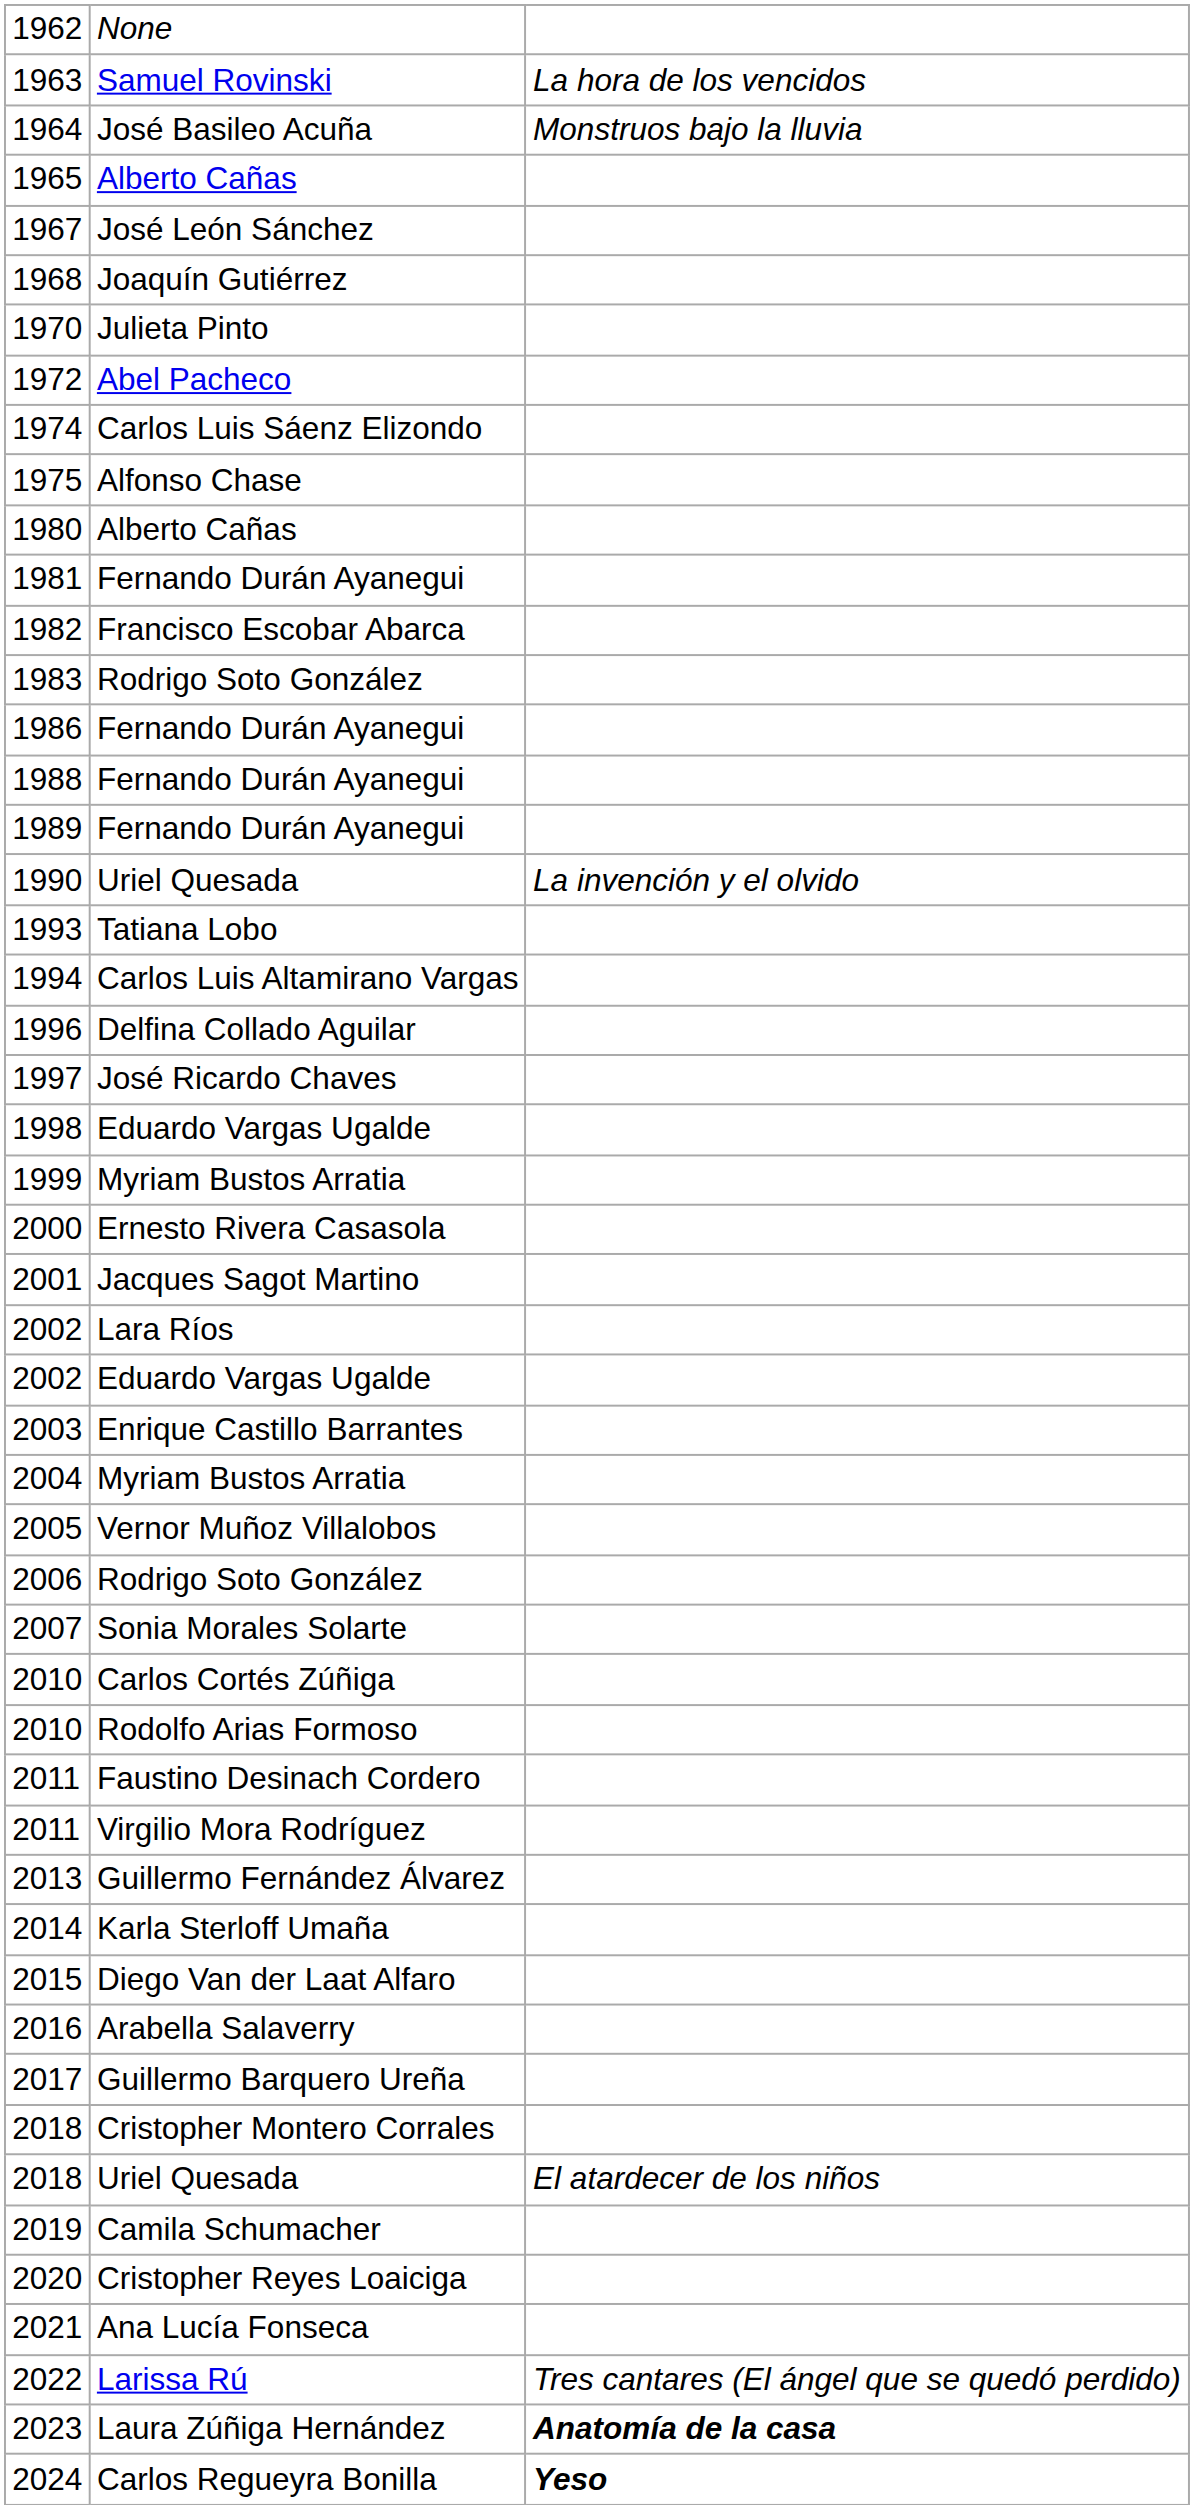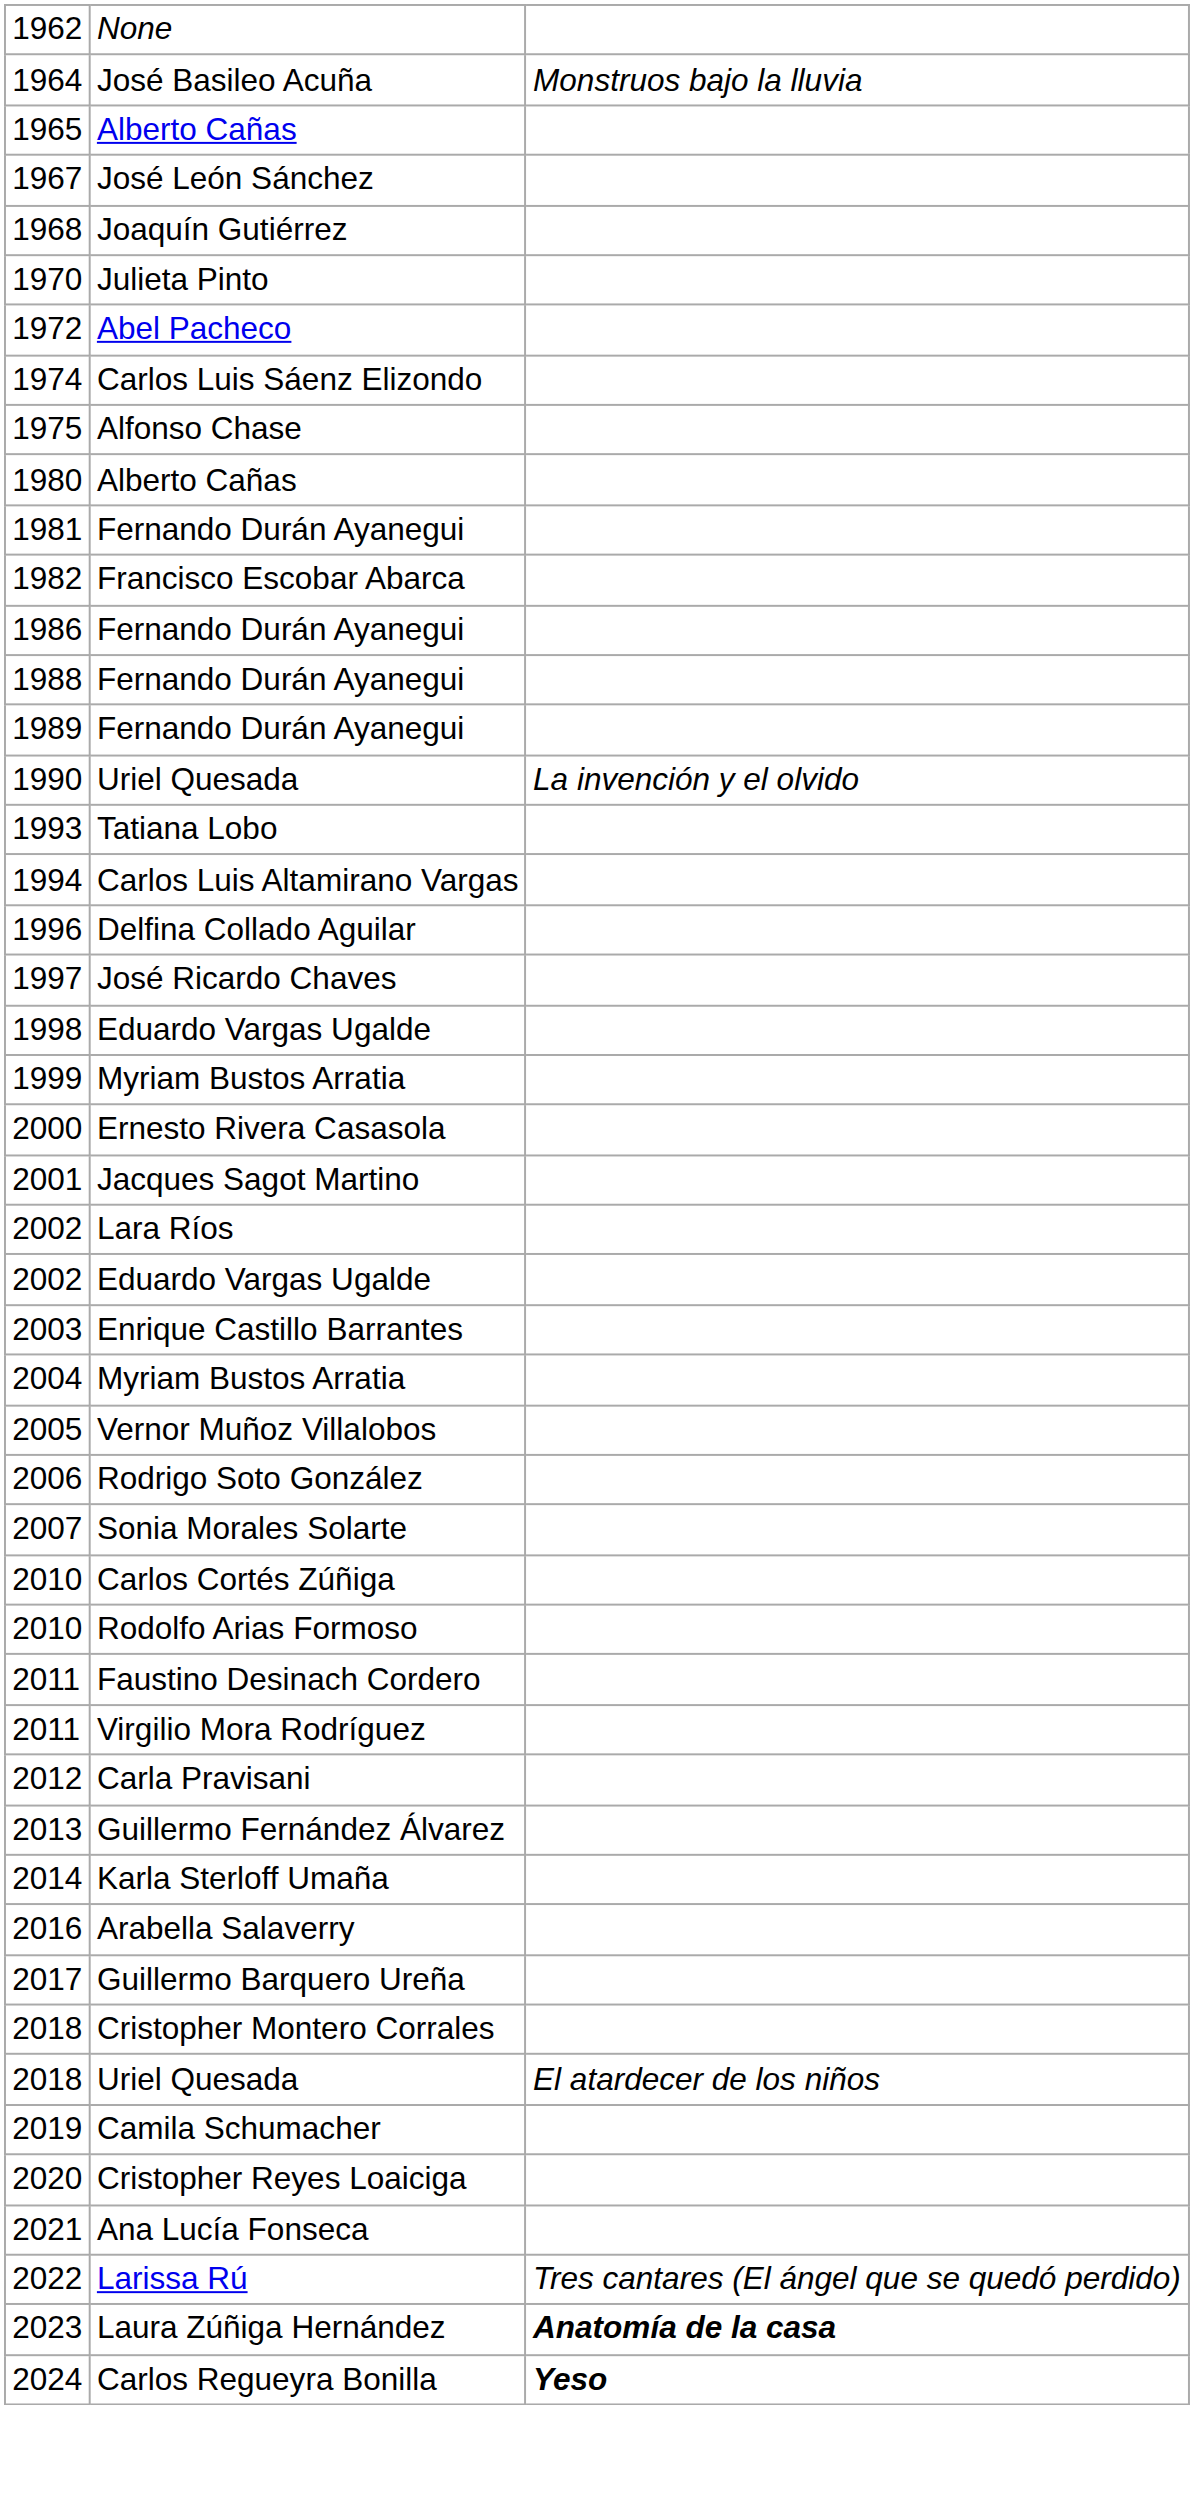 <table class="sortable wikitable" align="top" border="0" style="background:#ffffff">
 <tr>
 <td>1962</td>
 <td><em>None</em></td>
-</tr>
-<tr>
-<td>1963</td>
-<td><a href='#'>Samuel Rovinski</a></td>
-<td><em>La hora de los vencidos</em></td>
 </tr>
 <tr>
 <td>1964</td>
 <td>José Basileo Acuña</td>
 <td><em>Monstruos bajo la lluvia</em></td>
 </tr>
 <tr>
 <td>1965</td>
 <td><a href='#'>Alberto Cañas</a></td>
 </tr>
 <tr>
 <td>1967</td>
 <td>José León Sánchez</td>
 <td></td>
 </tr>
 <tr>
 <td>1968</td>
 <td>Joaquín Gutiérrez</td>
 <td></td>
 </tr>
 <tr>
 <td>1970</td>
 <td>Julieta Pinto</td>
 <td></td>
 </tr>
 <tr>
 <td>1972</td>
 <td><a href='#'>Abel Pacheco</a></td>
 <td></td>
 </tr>
 <tr>
 <td>1974</td>
 <td>Carlos Luis Sáenz Elizondo</td>
 <td></td>
 </tr>
 <tr>
 <td>1975</td>
 <td>Alfonso Chase</td>
 <td></td>
 </tr>
 <tr>
 <td>1980</td>
 <td>Alberto Cañas</td>
 <td></td>
 </tr>
 <tr>
 <td>1981</td>
 <td>Fernando Durán Ayanegui</td>
 <td></td>
 </tr>
 <tr>
 <td>1982</td>
 <td>Francisco Escobar Abarca</td>
-<td></td>
-</tr>
-<tr>
-<td>1983</td>
-<td>Rodrigo Soto González</td>
 <td></td>
 </tr>
 <tr>
 <td>1986</td>
 <td>Fernando Durán Ayanegui</td>
 <td></td>
 </tr>
 <tr>
 <td>1988</td>
 <td>Fernando Durán Ayanegui</td>
 <td></td>
 </tr>
 <tr>
 <td>1989</td>
 <td>Fernando Durán Ayanegui</td>
 <td></td>
 </tr>
 <tr>
 <td>1990</td>
 <td>Uriel Quesada</td>
 <td><em>La invención y el olvido</em></td>
 </tr>
 <tr>
 <td>1993</td>
 <td>Tatiana Lobo</td>
 <td></td>
 </tr>
 <tr>
 <td>1994</td>
 <td>Carlos Luis Altamirano Vargas</td>
 <td></td>
 </tr>
 <tr>
 <td>1996</td>
 <td>Delfina Collado Aguilar</td>
 <td></td>
 </tr>
 <tr>
 <td>1997</td>
 <td>José Ricardo Chaves</td>
 <td></td>
 </tr>
 <tr>
 <td>1998</td>
 <td>Eduardo Vargas Ugalde</td>
 <td></td>
 </tr>
 <tr>
 <td>1999</td>
 <td>Myriam Bustos Arratia</td>
 <td></td>
 </tr>
 <tr>
 <td>2000</td>
 <td>Ernesto Rivera Casasola</td>
 <td></td>
 </tr>
 <tr>
 <td>2001</td>
 <td>Jacques Sagot Martino</td>
 <td></td>
 </tr>
 <tr>
 <td>2002</td>
 <td>Lara Ríos</td>
 <td></td>
 </tr>
 <tr>
 <td>2002</td>
 <td>Eduardo Vargas Ugalde</td>
 <td></td>
 </tr>
 <tr>
 <td>2003</td>
 <td>Enrique Castillo Barrantes</td>
 <td></td>
 </tr>
 <tr>
 <td>2004</td>
 <td>Myriam Bustos Arratia</td>
 <td></td>
 </tr>
 <tr>
 <td>2005</td>
 <td>Vernor Muñoz Villalobos</td>
 <td></td>
 </tr>
 <tr>
 <td>2006</td>
 <td>Rodrigo Soto González</td>
 <td></td>
 </tr>
 <tr>
 <td>2007</td>
 <td>Sonia Morales Solarte</td>
 <td></td>
 </tr>
 <tr>
 <td>2010</td>
 <td>Carlos Cortés Zúñiga</td>
 <td></td>
 </tr>
 <tr>
 <td>2010</td>
 <td>Rodolfo Arias Formoso</td>
 <td></td>
 </tr>
 <tr>
 <td>2011</td>
 <td>Faustino Desinach Cordero</td>
 <td></td>
 </tr>
 <tr>
 <td>2011</td>
 <td>Virgilio Mora Rodríguez</td>
 <td></td>
 </tr>
 <tr>
+<td>2012</td>
+<td>Carla Pravisani</td>
+<td></td>
+</tr>
+<tr>
 <td>2013</td>
 <td>Guillermo Fernández Álvarez</td>
 <td></td>
 </tr>
 <tr>
 <td>2014</td>
 <td>Karla Sterloff Umaña</td>
-<td></td>
-</tr>
-<tr>
-<td>2015</td>
-<td>Diego Van der Laat Alfaro</td>
 <td></td>
 </tr>
 <tr>
 <td>2016</td>
 <td>Arabella Salaverry</td>
 <td></td>
 </tr>
 <tr>
 <td>2017</td>
 <td>Guillermo Barquero Ureña</td>
 <td></td>
 </tr>
 <tr>
 <td>2018</td>
 <td>Cristopher Montero Corrales</td>
 <td></td>
 </tr>
 <tr>
 <td>2018</td>
 <td>Uriel Quesada</td>
 <td><em>El atardecer de los niños</em></td>
 </tr>
 <tr>
 <td>2019</td>
 <td>Camila Schumacher</td>
 <td></td>
 </tr>
 <tr>
 <td>2020</td>
 <td>Cristopher Reyes Loaiciga</td>
 <td></td>
 </tr>
 <tr>
 <td>2021</td>
 <td>Ana Lucía Fonseca</td>
 <td></td>
 </tr>
 <tr>
 <td>2022</td>
 <td><a href='#'>Larissa Rú</a></td>
 <td><em>Tres cantares (El ángel que se quedó perdido)</em></td>
 </tr>
 <tr>
 <td>2023</td>
 <td>Laura Zúñiga Hernández</td>
 <td><strong><em>Anatomía de la casa</em></strong></td>
 </tr>
 <tr>
 <td>2024</td>
 <td>Carlos Regueyra Bonilla</td>
 <td><strong><em>Yeso</em></strong></td>
 </tr>
 </table>
